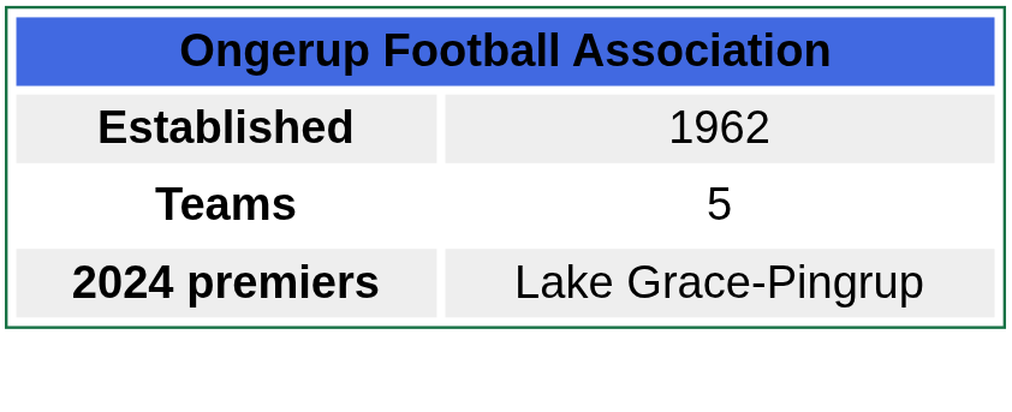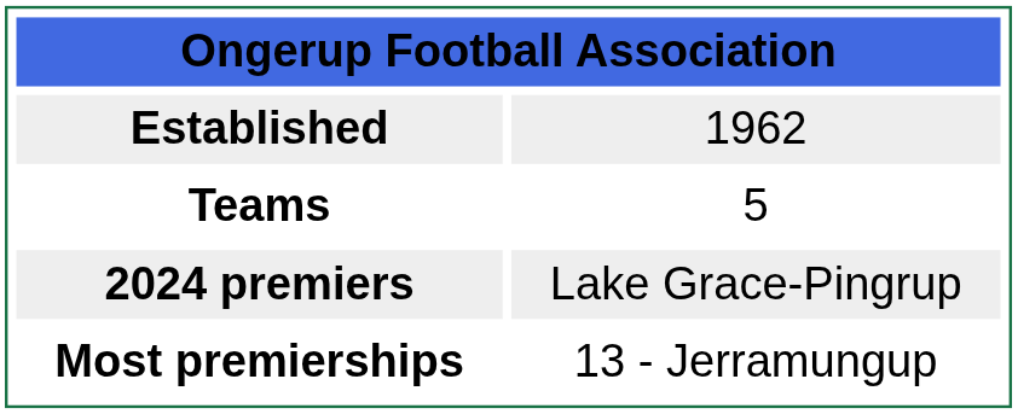 <table style="margin:5px; border:1px solid #177245;" align=right cellpadding=3 cellspacing=3 width=350>
 <tr align="center" bgcolor=#4169E1>
 <td colspan=2><span><strong>Ongerup Football Association</strong></span></td>
 </tr>
 <tr align="center" bgcolor="#eeeeee">
 <td><strong>Established</strong></td>
 <td>1962</td>
 </tr>
 <tr align="center">
 <td><strong>Teams</strong></td>
 <td>5</td>
 </tr>
 <tr align="center" bgcolor="#eeeeee">
 <td><strong>2024 premiers</strong></td>
 <td>Lake Grace-Pingrup</td>
 </tr>
+<tr align="center">
+<td><strong>Most premierships</strong></td>
+<td>13 - Jerramungup</td>
+</tr>
 </table>
